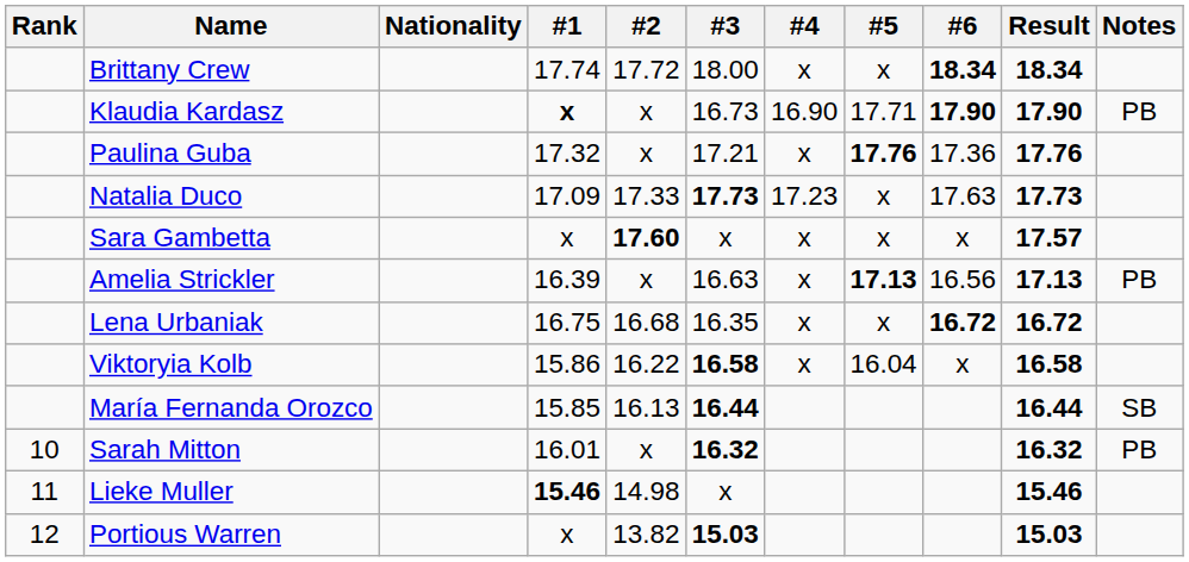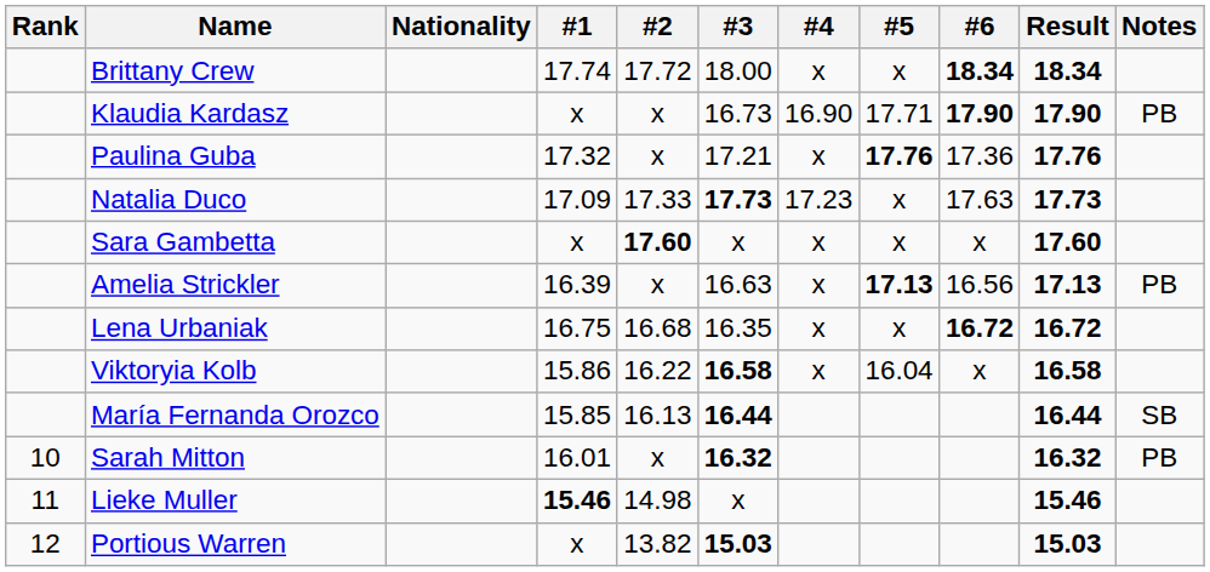 <table class="wikitable sortable" style="text-align:center">
 <tr>
 <th>Rank</th>
 <th>Name</th>
 <th>Nationality</th>
 <th>#1</th>
 <th>#2</th>
 <th>#3</th>
 <th>#4</th>
 <th>#5</th>
 <th>#6</th>
 <th>Result</th>
 <th>Notes</th>
 </tr>
 <tr>
 <td></td>
 <td align=left><a href='#'>Brittany Crew</a></td>
 <td align=left></td>
 <td>17.74</td>
 <td>17.72</td>
 <td>18.00</td>
 <td>x</td>
 <td>x</td>
 <td><strong>18.34</strong></td>
 <td><strong>18.34</strong></td>
 <td></td>
 </tr>
 <tr>
 <td></td>
 <td align=left><a href='#'>Klaudia Kardasz</a></td>
 <td align=left></td>
-<td><strong>x</strong></td>
+<td>x</td>
 <td>x</td>
 <td>16.73</td>
 <td>16.90</td>
 <td>17.71</td>
 <td><strong>17.90</strong></td>
 <td><strong>17.90</strong></td>
 <td>PB</td>
 </tr>
 <tr>
 <td></td>
 <td align=left><a href='#'>Paulina Guba</a></td>
 <td align=left></td>
 <td>17.32</td>
 <td>x</td>
 <td>17.21</td>
 <td>x</td>
 <td><strong>17.76</strong></td>
 <td>17.36</td>
 <td><strong>17.76</strong></td>
 <td></td>
 </tr>
 <tr>
 <td></td>
 <td align=left><a href='#'>Natalia Duco</a></td>
 <td align=left></td>
 <td>17.09</td>
 <td>17.33</td>
 <td><strong>17.73</strong></td>
 <td>17.23</td>
 <td>x</td>
 <td>17.63</td>
 <td><strong>17.73</strong></td>
 <td></td>
 </tr>
 <tr>
 <td></td>
 <td align=left><a href='#'>Sara Gambetta</a></td>
 <td align=left></td>
 <td>x</td>
 <td><strong>17.60</strong></td>
 <td>x</td>
 <td>x</td>
 <td>x</td>
 <td>x</td>
-<td><strong>17.57</strong></td>
+<td><strong>17.60</strong></td>
 <td></td>
 </tr>
 <tr>
 <td></td>
 <td align=left><a href='#'>Amelia Strickler</a></td>
 <td align=left></td>
 <td>16.39</td>
 <td>x</td>
 <td>16.63</td>
 <td>x</td>
 <td><strong>17.13</strong></td>
 <td>16.56</td>
 <td><strong>17.13</strong></td>
 <td>PB</td>
 </tr>
 <tr>
 <td></td>
 <td align=left><a href='#'>Lena Urbaniak</a></td>
 <td align=left></td>
 <td>16.75</td>
 <td>16.68</td>
 <td>16.35</td>
 <td>x</td>
 <td>x</td>
 <td><strong>16.72</strong></td>
 <td><strong>16.72</strong></td>
 <td></td>
 </tr>
 <tr>
 <td></td>
 <td align=left><a href='#'>Viktoryia Kolb</a></td>
 <td align=left></td>
 <td>15.86</td>
 <td>16.22</td>
 <td><strong>16.58</strong></td>
 <td>x</td>
 <td>16.04</td>
 <td>x</td>
 <td><strong>16.58</strong></td>
 <td></td>
 </tr>
 <tr>
 <td></td>
 <td align=left><a href='#'>María Fernanda Orozco</a></td>
 <td align=left></td>
 <td>15.85</td>
 <td>16.13</td>
 <td><strong>16.44</strong></td>
 <td></td>
 <td></td>
 <td></td>
 <td><strong>16.44</strong></td>
 <td>SB</td>
 </tr>
 <tr>
 <td>10</td>
 <td align=left><a href='#'>Sarah Mitton</a></td>
 <td align=left></td>
 <td>16.01</td>
 <td>x</td>
 <td><strong>16.32</strong></td>
 <td></td>
 <td></td>
 <td></td>
 <td><strong>16.32</strong></td>
 <td>PB</td>
 </tr>
 <tr>
 <td>11</td>
 <td align=left><a href='#'>Lieke Muller</a></td>
 <td align=left></td>
 <td><strong>15.46</strong></td>
 <td>14.98</td>
 <td>x</td>
 <td></td>
 <td></td>
 <td></td>
 <td><strong>15.46</strong></td>
 <td></td>
 </tr>
 <tr>
 <td>12</td>
 <td align=left><a href='#'>Portious Warren</a></td>
 <td align=left></td>
 <td>x</td>
 <td>13.82</td>
 <td><strong>15.03</strong></td>
 <td></td>
 <td></td>
 <td></td>
 <td><strong>15.03</strong></td>
 <td></td>
 </tr>
 </table>
